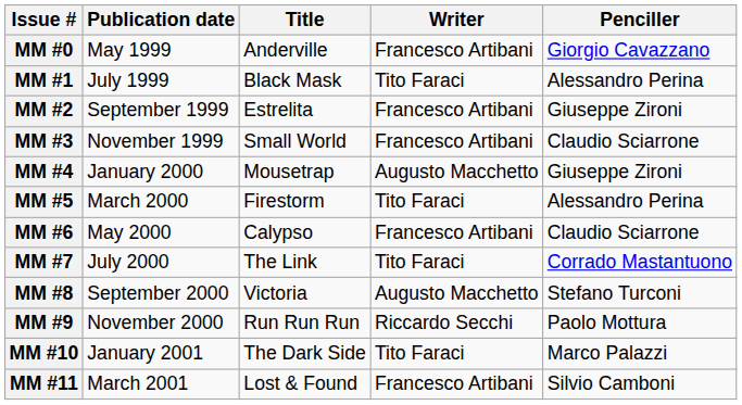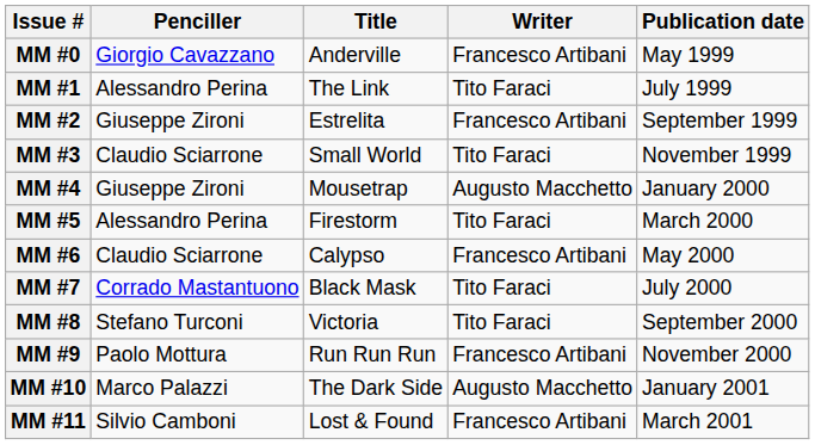 <table class="wikitable">
 <tr>
 <th>Issue #</th>
-<th>Publication date</th>
+<th>Penciller</th>
 <th>Title</th>
 <th>Writer</th>
-<th>Penciller</th>
+<th>Publication date</th>
 </tr>
 <tr>
 <th>MM #0</th>
-<td>May 1999</td>
+<td><a href='#'>Giorgio Cavazzano</a></td>
 <td>Anderville</td>
 <td>Francesco Artibani</td>
-<td><a href='#'>Giorgio Cavazzano</a></td>
+<td>May 1999</td>
 </tr>
 <tr>
 <th>MM #1</th>
+<td>Alessandro Perina</td>
+<td>The Link</td>
+<td>Tito Faraci</td>
 <td>July 1999</td>
-<td>Black Mask</td>
-<td>Tito Faraci</td>
-<td>Alessandro Perina</td>
 </tr>
 <tr>
 <th>MM #2</th>
-<td>September 1999</td>
+<td>Giuseppe Zironi</td>
 <td>Estrelita</td>
 <td>Francesco Artibani</td>
-<td>Giuseppe Zironi</td>
+<td>September 1999</td>
 </tr>
 <tr>
 <th>MM #3</th>
+<td>Claudio Sciarrone</td>
+<td>Small World</td>
+<td>Tito Faraci</td>
 <td>November 1999</td>
-<td>Small World</td>
-<td>Francesco Artibani</td>
-<td>Claudio Sciarrone</td>
 </tr>
 <tr>
 <th>MM #4</th>
-<td>January 2000</td>
+<td>Giuseppe Zironi</td>
 <td>Mousetrap</td>
 <td>Augusto Macchetto</td>
-<td>Giuseppe Zironi</td>
+<td>January 2000</td>
 </tr>
 <tr>
 <th>MM #5</th>
-<td>March 2000</td>
+<td>Alessandro Perina</td>
 <td>Firestorm</td>
 <td>Tito Faraci</td>
-<td>Alessandro Perina</td>
+<td>March 2000</td>
 </tr>
 <tr>
 <th>MM #6</th>
-<td>May 2000</td>
+<td>Claudio Sciarrone</td>
 <td>Calypso</td>
 <td>Francesco Artibani</td>
-<td>Claudio Sciarrone</td>
+<td>May 2000</td>
 </tr>
 <tr>
 <th>MM #7</th>
+<td><a href='#'>Corrado Mastantuono</a></td>
+<td>Black Mask</td>
+<td>Tito Faraci</td>
 <td>July 2000</td>
-<td>The Link</td>
-<td>Tito Faraci</td>
-<td><a href='#'>Corrado Mastantuono</a></td>
 </tr>
 <tr>
 <th>MM #8</th>
+<td>Stefano Turconi</td>
+<td>Victoria</td>
+<td>Tito Faraci</td>
 <td>September 2000</td>
-<td>Victoria</td>
-<td>Augusto Macchetto</td>
-<td>Stefano Turconi</td>
 </tr>
 <tr>
 <th>MM #9</th>
+<td>Paolo Mottura</td>
+<td>Run Run Run</td>
+<td>Francesco Artibani</td>
 <td>November 2000</td>
-<td>Run Run Run</td>
-<td>Riccardo Secchi</td>
-<td>Paolo Mottura</td>
 </tr>
 <tr>
 <th>MM #10</th>
+<td>Marco Palazzi</td>
+<td>The Dark Side</td>
+<td>Augusto Macchetto</td>
 <td>January 2001</td>
-<td>The Dark Side</td>
-<td>Tito Faraci</td>
-<td>Marco Palazzi</td>
 </tr>
 <tr>
 <th>MM #11</th>
-<td>March 2001</td>
+<td>Silvio Camboni</td>
 <td>Lost & Found</td>
 <td>Francesco Artibani</td>
-<td>Silvio Camboni</td>
+<td>March 2001</td>
 </tr>
 </table>
